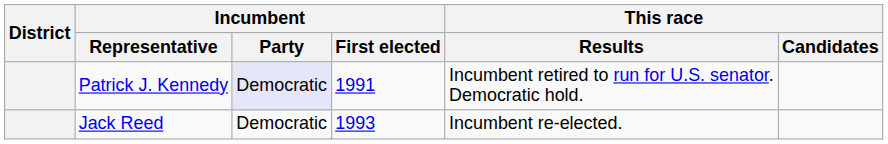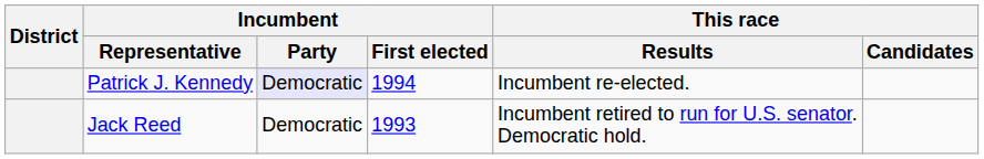 <table class=wikitable>
 <tr>
 <th rowspan=2>District</th>
 <th colspan=3>Incumbent</th>
 <th colspan=2>This race</th>
 </tr>
 <tr>
 <th>Representative</th>
 <th>Party</th>
 <th>First elected</th>
 <th>Results</th>
 <th>Candidates</th>
 </tr>
 <tr>
 <th></th>
 <td><a href='#'>Patrick J. Kennedy</a></td>
 <td style="background: lavender;">Democratic</td>
-<td><a href='#'>1991</a></td>
-<td>Incumbent retired to <a href='#'>run for U.S. senator</a>.<br>Democratic hold.</td>
+<td><a href='#'>1994</a></td>
+<td>Incumbent re-elected.</td>
 <td nowrap><br></td>
 </tr>
 <tr>
 <th></th>
 <td><a href='#'>Jack Reed</a></td>
 <td>Democratic</td>
 <td><a href='#'>1993</a></td>
-<td>Incumbent re-elected.</td>
+<td>Incumbent retired to <a href='#'>run for U.S. senator</a>.<br>Democratic hold.</td>
 <td nowrap></td>
 </tr>
 </table>
